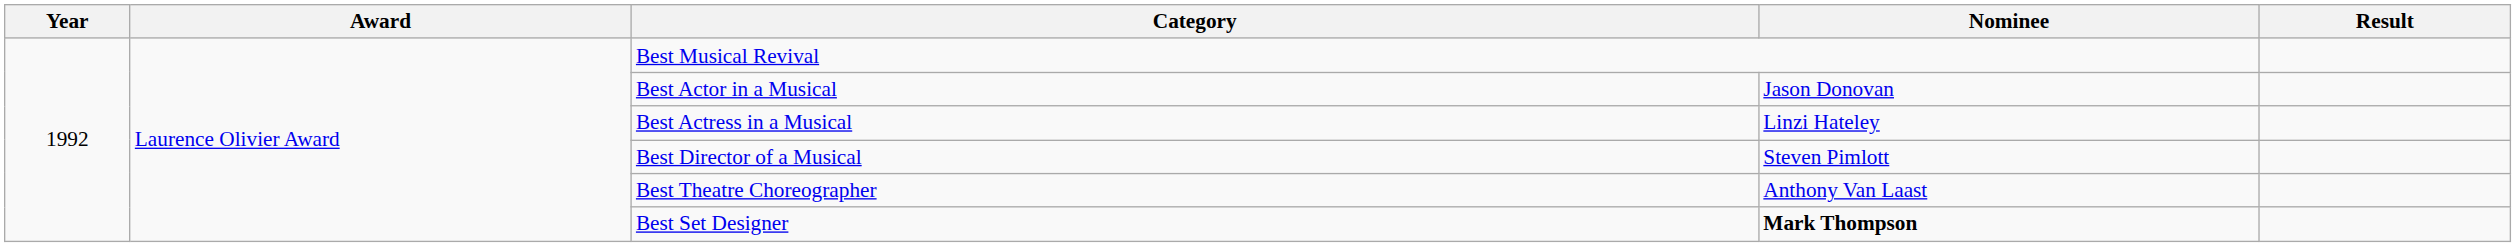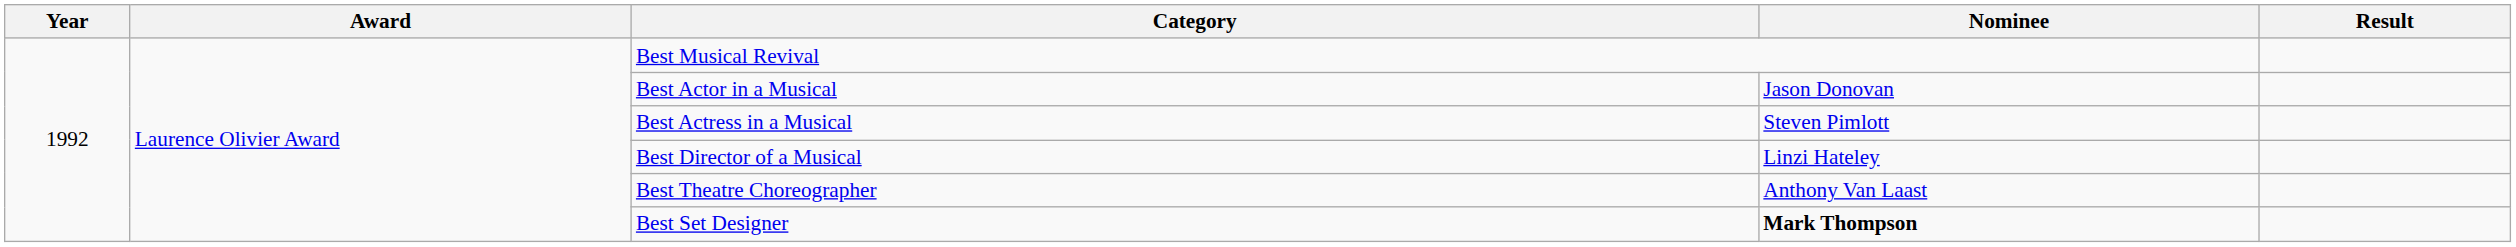 <table class="wikitable" style="width:95%;">
 <tr>
 <th style="width:5%;">Year</th>
 <th style="width:20%;">Award</th>
 <th style="width:45%;">Category</th>
 <th style="width:20%;">Nominee</th>
 <th style="width:10%;">Result</th>
 </tr>
 <tr>
 <td rowspan="6" style="text-align:center;">1992</td>
 <td rowspan="6"><a href='#'>Laurence Olivier Award</a></td>
 <td colspan="2"><a href='#'>Best Musical Revival</a></td>
 <td></td>
 </tr>
 <tr>
 <td><a href='#'>Best Actor in a Musical</a></td>
 <td><a href='#'>Jason Donovan</a></td>
 <td></td>
 </tr>
 <tr>
 <td><a href='#'>Best Actress in a Musical</a></td>
-<td><a href='#'>Linzi Hateley</a></td>
+<td><a href='#'>Steven Pimlott</a></td>
 <td></td>
 </tr>
 <tr>
 <td><a href='#'>Best Director of a Musical</a></td>
-<td><a href='#'>Steven Pimlott</a></td>
+<td><a href='#'>Linzi Hateley</a></td>
 <td></td>
 </tr>
 <tr>
 <td><a href='#'>Best Theatre Choreographer</a></td>
 <td><a href='#'>Anthony Van Laast</a></td>
 <td></td>
 </tr>
 <tr>
 <td><a href='#'>Best Set Designer</a></td>
 <td><strong>Mark Thompson</strong></td>
 <td></td>
 </tr>
 </table>
